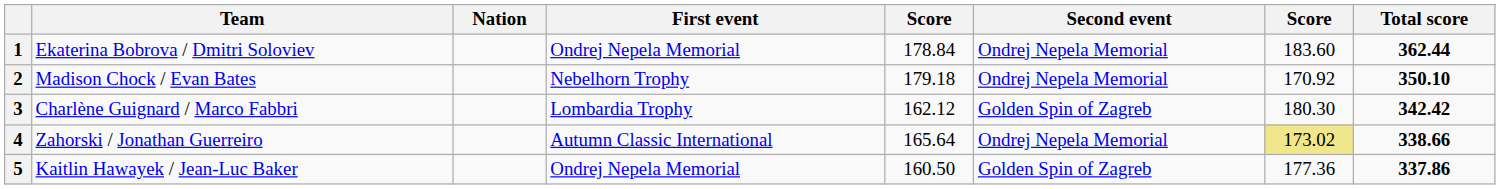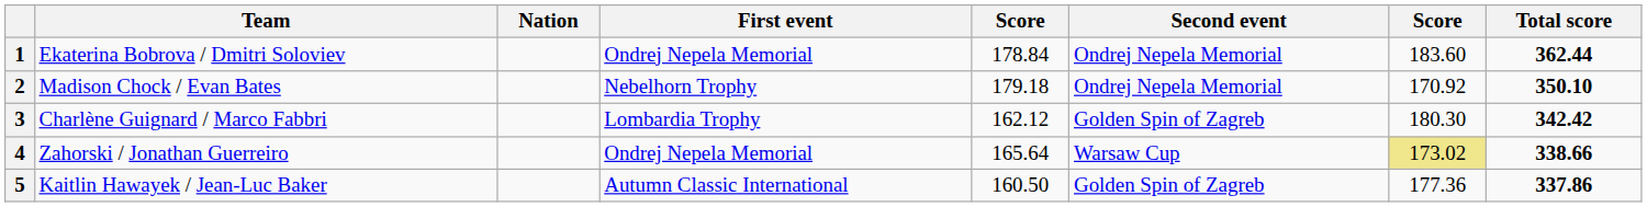 <table class="wikitable unsortable" style="text-align:left; width:100%">
 <tr>
 <th scope="col"></th>
 <th scope="col">Team</th>
 <th scope="col">Nation</th>
 <th scope="col">First event</th>
 <th scope="col">Score</th>
 <th scope="col">Second event</th>
 <th scope="col">Score</th>
 <th scope="col">Total score</th>
 </tr>
 <tr>
 <th scope="row">1</th>
 <td><a href='#'>Ekaterina Bobrova</a> / <a href='#'>Dmitri Soloviev</a></td>
 <td></td>
 <td><a href='#'>Ondrej Nepela Memorial</a></td>
 <td style="text-align:center">178.84</td>
 <td><a href='#'>Ondrej Nepela Memorial</a></td>
 <td style="text-align:center">183.60</td>
 <td style="text-align:center"><strong>362.44</strong></td>
 </tr>
 <tr>
 <th scope="row">2</th>
 <td><a href='#'>Madison Chock</a> / <a href='#'>Evan Bates</a></td>
 <td></td>
 <td><a href='#'>Nebelhorn Trophy</a></td>
 <td style="text-align:center">179.18</td>
 <td><a href='#'>Ondrej Nepela Memorial</a></td>
 <td style="text-align:center">170.92</td>
 <td style="text-align:center"><strong>350.10</strong></td>
 </tr>
 <tr>
 <th scope="row">3</th>
 <td><a href='#'>Charlène Guignard</a> / <a href='#'>Marco Fabbri</a></td>
 <td></td>
 <td><a href='#'>Lombardia Trophy</a></td>
 <td style="text-align:center">162.12</td>
 <td><a href='#'>Golden Spin of Zagreb</a></td>
 <td style="text-align:center">180.30</td>
 <td style="text-align:center"><strong>342.42</strong></td>
 </tr>
 <tr>
 <th scope="row">4</th>
 <td><a href='#'>Zahorski</a> / <a href='#'>Jonathan Guerreiro</a></td>
 <td></td>
-<td><a href='#'>Autumn Classic International</a></td>
+<td><a href='#'>Ondrej Nepela Memorial</a></td>
 <td style="text-align:center">165.64</td>
-<td><a href='#'>Ondrej Nepela Memorial</a></td>
+<td><a href='#'>Warsaw Cup</a></td>
 <td style="background: khaki; text-align:center">173.02</td>
 <td style="text-align:center"><strong>338.66</strong></td>
 </tr>
 <tr>
 <th scope="row">5</th>
 <td><a href='#'>Kaitlin Hawayek</a> / <a href='#'>Jean-Luc Baker</a></td>
 <td></td>
-<td><a href='#'>Ondrej Nepela Memorial</a></td>
+<td><a href='#'>Autumn Classic International</a></td>
 <td style="text-align:center">160.50</td>
 <td><a href='#'>Golden Spin of Zagreb</a></td>
 <td style="text-align:center">177.36</td>
 <td style="text-align:center"><strong>337.86</strong></td>
 </tr>
 </table>
